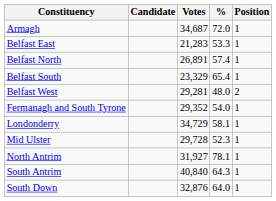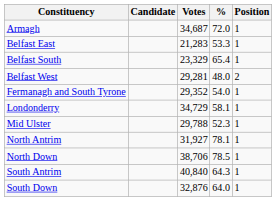 <table class="wikitable sortable">
 <tr>
 <th>Constituency</th>
 <th>Candidate</th>
 <th>Votes</th>
 <th>%</th>
 <th>Position</th>
 </tr>
 <tr>
 <td><a href='#'>Armagh</a></td>
 <td></td>
 <td>34,687</td>
 <td>72.0</td>
 <td>1</td>
 </tr>
 <tr>
 <td><a href='#'>Belfast East</a></td>
 <td></td>
 <td>21,283</td>
 <td>53.3</td>
-<td>1</td>
-</tr>
-<tr>
-<td><a href='#'>Belfast North</a></td>
-<td></td>
-<td>26,891</td>
-<td>57.4</td>
 <td>1</td>
 </tr>
 <tr>
 <td><a href='#'>Belfast South</a></td>
 <td></td>
 <td>23,329</td>
 <td>65.4</td>
 <td>1</td>
 </tr>
 <tr>
 <td><a href='#'>Belfast West</a></td>
 <td></td>
 <td>29,281</td>
 <td>48.0</td>
 <td>2</td>
 </tr>
 <tr>
 <td><a href='#'>Fermanagh and South Tyrone</a></td>
 <td></td>
 <td>29,352</td>
 <td>54.0</td>
 <td>1</td>
 </tr>
 <tr>
 <td><a href='#'>Londonderry</a></td>
 <td></td>
 <td>34,729</td>
 <td>58.1</td>
 <td>1</td>
 </tr>
 <tr>
 <td><a href='#'>Mid Ulster</a></td>
 <td></td>
-<td>29,728</td>
+<td>29,788</td>
 <td>52.3</td>
 <td>1</td>
 </tr>
 <tr>
 <td><a href='#'>North Antrim</a></td>
 <td></td>
 <td>31,927</td>
 <td>78.1</td>
+<td>1</td>
+</tr>
+<tr>
+<td><a href='#'>North Down</a></td>
+<td></td>
+<td>38,706</td>
+<td>78.5</td>
 <td>1</td>
 </tr>
 <tr>
 <td><a href='#'>South Antrim</a></td>
 <td></td>
 <td>40,840</td>
 <td>64.3</td>
 <td>1</td>
 </tr>
 <tr>
 <td><a href='#'>South Down</a></td>
 <td></td>
 <td>32,876</td>
 <td>64.0</td>
 <td>1</td>
 </tr>
 </table>
